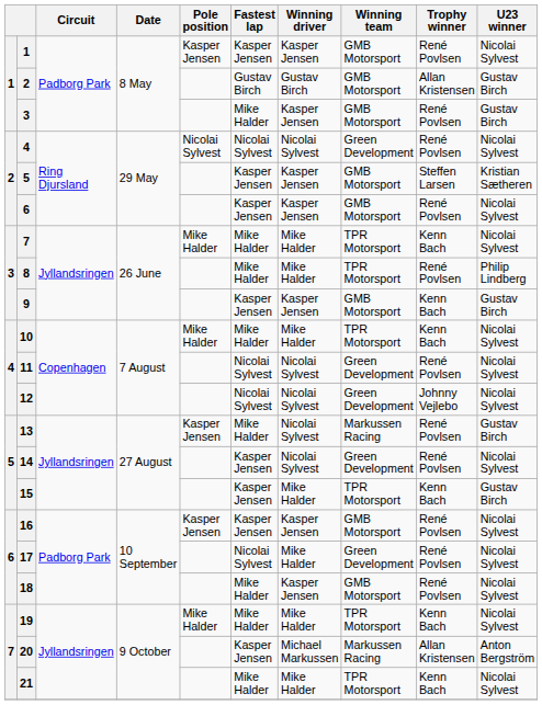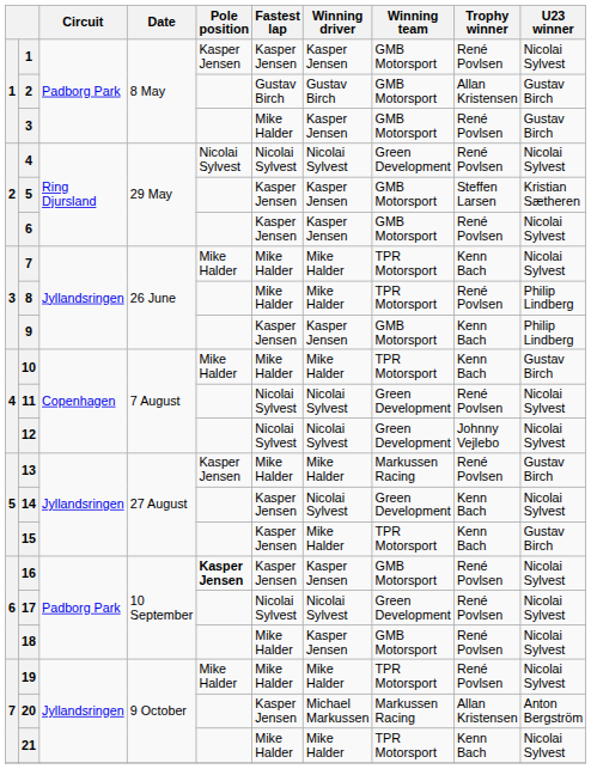 <table class="wikitable" style="font-size:85%;">
 <tr>
 <th colspan="2"></th>
 <th>Circuit</th>
 <th>Date</th>
 <th>Pole position</th>
 <th>Fastest lap</th>
 <th>Winning driver</th>
 <th>Winning team</th>
 <th>Trophy winner</th>
 <th>U23 winner</th>
 </tr>
 <tr>
 <th rowspan="3">1</th>
 <th>1</th>
 <td rowspan="3"><a href='#'>Padborg Park</a></td>
 <td rowspan="3">8 May</td>
 <td> Kasper Jensen</td>
 <td> Kasper Jensen</td>
 <td> Kasper Jensen</td>
 <td> GMB Motorsport</td>
 <td> René Povlsen</td>
 <td> Nicolai Sylvest</td>
 </tr>
 <tr>
 <th>2</th>
 <td></td>
 <td> Gustav Birch</td>
 <td> Gustav Birch</td>
 <td> GMB Motorsport</td>
 <td> Allan Kristensen</td>
 <td> Gustav Birch</td>
 </tr>
 <tr>
 <th>3</th>
 <td></td>
 <td> Mike Halder</td>
 <td> Kasper Jensen</td>
 <td> GMB Motorsport</td>
 <td> René Povlsen</td>
 <td> Gustav Birch</td>
 </tr>
 <tr>
 <th rowspan="3">2</th>
 <th>4</th>
 <td rowspan="3"><a href='#'>Ring Djursland</a></td>
 <td rowspan="3">29 May</td>
 <td> Nicolai Sylvest</td>
 <td> Nicolai Sylvest</td>
 <td> Nicolai Sylvest</td>
 <td> Green Development</td>
 <td> René Povlsen</td>
 <td> Nicolai Sylvest</td>
 </tr>
 <tr>
 <th>5</th>
 <td></td>
 <td> Kasper Jensen</td>
 <td> Kasper Jensen</td>
 <td> GMB Motorsport</td>
 <td> Steffen Larsen</td>
 <td> Kristian Sætheren</td>
 </tr>
 <tr>
 <th>6</th>
 <td></td>
 <td> Kasper Jensen</td>
 <td> Kasper Jensen</td>
 <td> GMB Motorsport</td>
 <td> René Povlsen</td>
 <td> Nicolai Sylvest</td>
 </tr>
 <tr>
 <th rowspan="3">3</th>
 <th>7</th>
 <td rowspan="3"><a href='#'>Jyllandsringen</a></td>
 <td rowspan="3">26 June</td>
 <td> Mike Halder</td>
 <td> Mike Halder</td>
 <td> Mike Halder</td>
 <td> TPR Motorsport</td>
 <td> Kenn Bach</td>
 <td> Nicolai Sylvest</td>
 </tr>
 <tr>
 <th>8</th>
 <td></td>
 <td> Mike Halder</td>
 <td> Mike Halder</td>
 <td> TPR Motorsport</td>
 <td> René Povlsen</td>
 <td> Philip Lindberg</td>
 </tr>
 <tr>
 <th>9</th>
 <td></td>
 <td> Kasper Jensen</td>
 <td> Kasper Jensen</td>
 <td> GMB Motorsport</td>
 <td> Kenn Bach</td>
-<td> Gustav Birch</td>
+<td> Philip Lindberg</td>
 </tr>
 <tr>
 <th rowspan="3">4</th>
 <th>10</th>
 <td rowspan="3"><a href='#'>Copenhagen</a></td>
 <td rowspan="3">7 August</td>
 <td> Mike Halder</td>
 <td> Mike Halder</td>
 <td> Mike Halder</td>
 <td> TPR Motorsport</td>
 <td> Kenn Bach</td>
-<td> Nicolai Sylvest</td>
+<td> Gustav Birch</td>
 </tr>
 <tr>
 <th>11</th>
 <td></td>
 <td> Nicolai Sylvest</td>
 <td> Nicolai Sylvest</td>
 <td> Green Development</td>
 <td> René Povlsen</td>
 <td> Nicolai Sylvest</td>
 </tr>
 <tr>
 <th>12</th>
 <td></td>
 <td> Nicolai Sylvest</td>
 <td> Nicolai Sylvest</td>
 <td> Green Development</td>
 <td> Johnny Vejlebo</td>
 <td> Nicolai Sylvest</td>
 </tr>
 <tr>
 <th rowspan="3">5</th>
 <th>13</th>
 <td rowspan="3"><a href='#'>Jyllandsringen</a></td>
 <td rowspan="3">27 August</td>
 <td> Kasper Jensen</td>
 <td> Mike Halder</td>
-<td> Nicolai Sylvest</td>
+<td> Mike Halder</td>
 <td> Markussen Racing</td>
 <td> René Povlsen</td>
 <td> Gustav Birch</td>
 </tr>
 <tr>
 <th>14</th>
 <td></td>
 <td> Kasper Jensen</td>
 <td> Nicolai Sylvest</td>
 <td> Green Development</td>
-<td> René Povlsen</td>
+<td> Kenn Bach</td>
 <td> Nicolai Sylvest</td>
 </tr>
 <tr>
 <th>15</th>
 <td></td>
 <td> Kasper Jensen</td>
 <td> Mike Halder</td>
 <td> TPR Motorsport</td>
 <td> Kenn Bach</td>
 <td> Gustav Birch</td>
 </tr>
 <tr>
 <th rowspan="3">6</th>
 <th>16</th>
 <td rowspan="3"><a href='#'>Padborg Park</a></td>
 <td rowspan="3">10 September</td>
-<td> Kasper Jensen</td>
+<td><strong> Kasper Jensen</strong></td>
 <td> Kasper Jensen</td>
 <td> Kasper Jensen</td>
 <td> GMB Motorsport</td>
 <td> René Povlsen</td>
 <td> Nicolai Sylvest</td>
 </tr>
 <tr>
 <th>17</th>
 <td></td>
 <td> Nicolai Sylvest</td>
-<td> Mike Halder</td>
+<td> Nicolai Sylvest</td>
 <td> Green Development</td>
 <td> René Povlsen</td>
 <td> Nicolai Sylvest</td>
 </tr>
 <tr>
 <th>18</th>
 <td></td>
 <td> Mike Halder</td>
 <td> Kasper Jensen</td>
 <td> GMB Motorsport</td>
 <td> René Povlsen</td>
 <td> Nicolai Sylvest</td>
 </tr>
 <tr>
 <th rowspan="3">7</th>
 <th>19</th>
 <td rowspan="3"><a href='#'>Jyllandsringen</a></td>
 <td rowspan="3">9 October</td>
 <td> Mike Halder</td>
 <td> Mike Halder</td>
 <td> Mike Halder</td>
 <td> TPR Motorsport</td>
-<td> Kenn Bach</td>
+<td> René Povlsen</td>
 <td> Nicolai Sylvest</td>
 </tr>
 <tr>
 <th>20</th>
 <td></td>
 <td> Kasper Jensen</td>
 <td> Michael Markussen</td>
 <td> Markussen Racing</td>
 <td> Allan Kristensen</td>
 <td> Anton Bergström</td>
 </tr>
 <tr>
 <th>21</th>
 <td></td>
 <td> Mike Halder</td>
 <td> Mike Halder</td>
 <td> TPR Motorsport</td>
 <td> Kenn Bach</td>
 <td> Nicolai Sylvest</td>
 </tr>
 <tr>
 </tr>
 </table>
